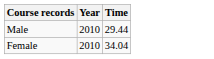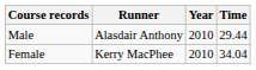 <table class="wikitable">
 <tr>
 <th>Course records</th>
+<th>Runner</th>
 <th>Year</th>
 <th>Time</th>
 </tr>
 <tr>
 <td>Male</td>
+<td>Alasdair Anthony</td>
 <td>2010</td>
 <td>29.44</td>
 </tr>
 <tr>
 <td>Female</td>
+<td>Kerry MacPhee</td>
 <td>2010</td>
 <td>34.04</td>
 </tr>
 </table>
